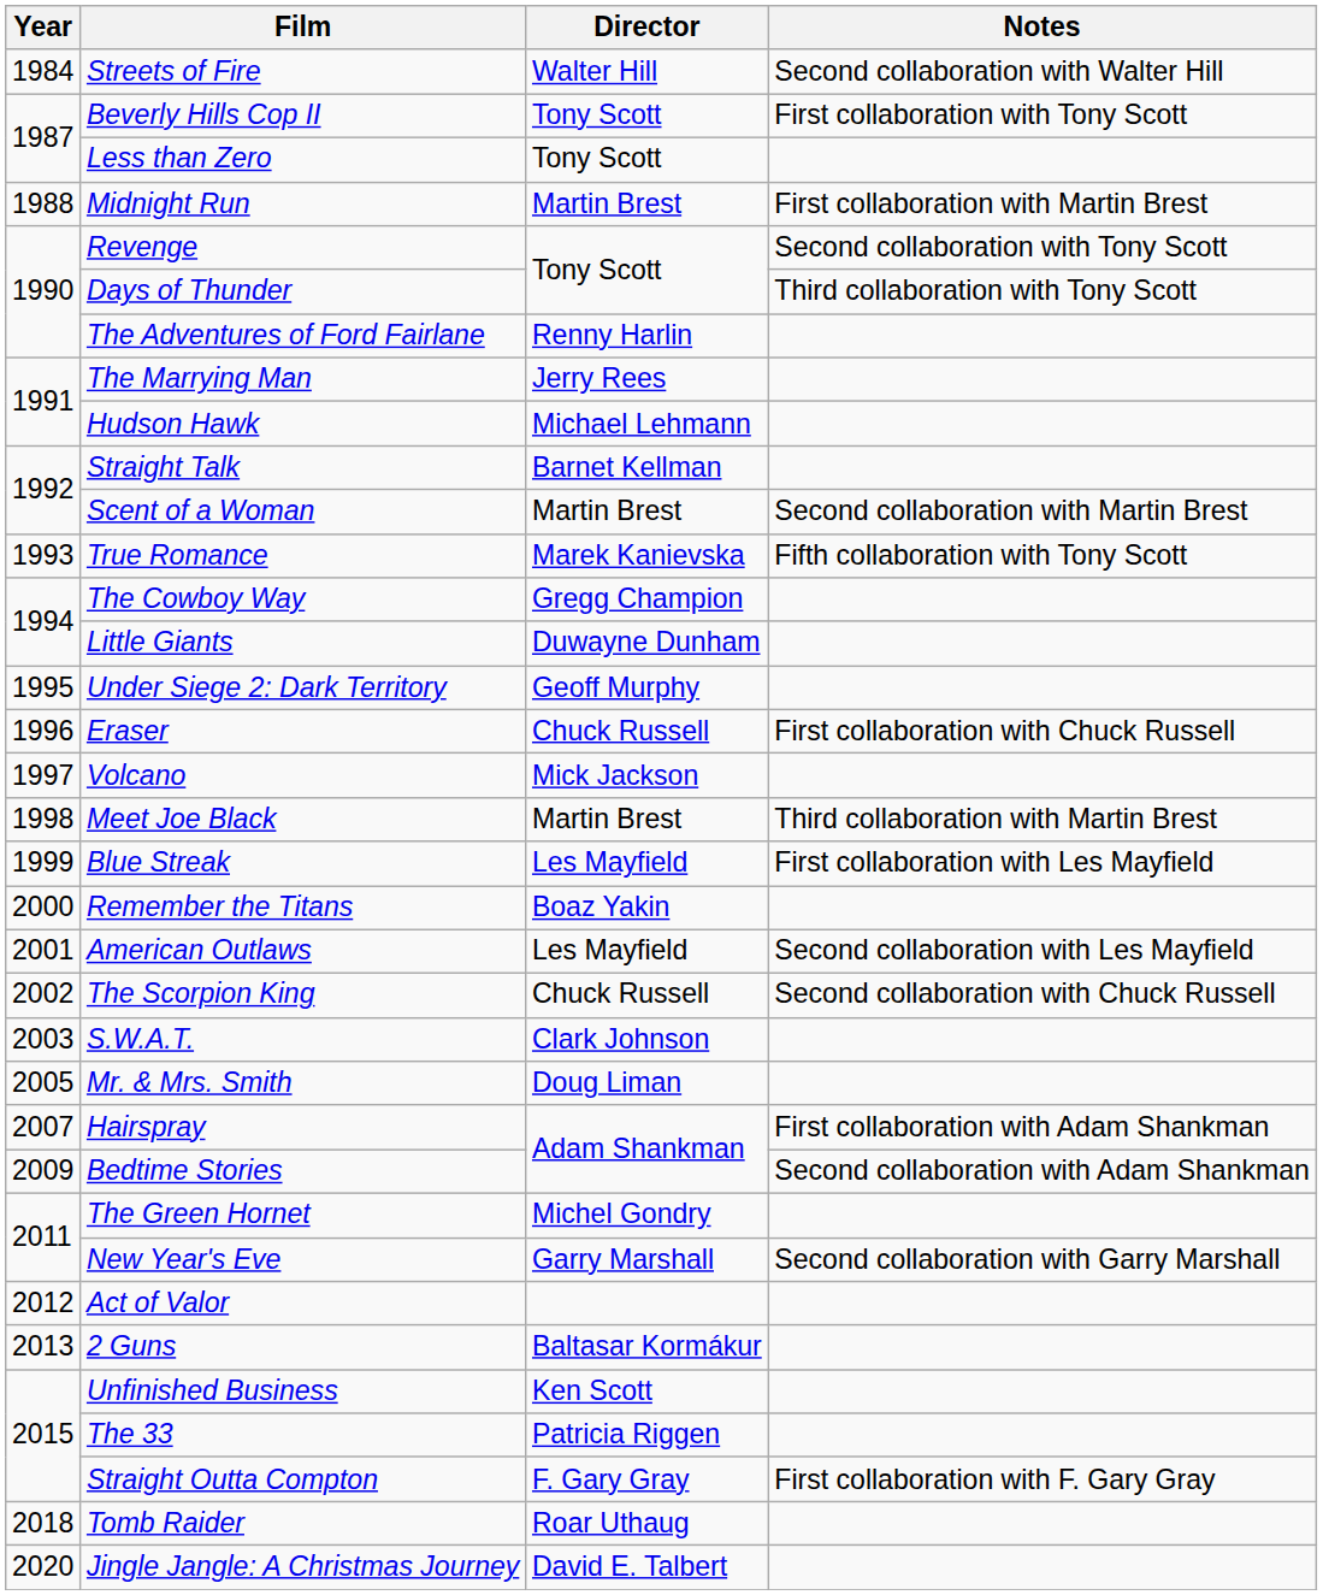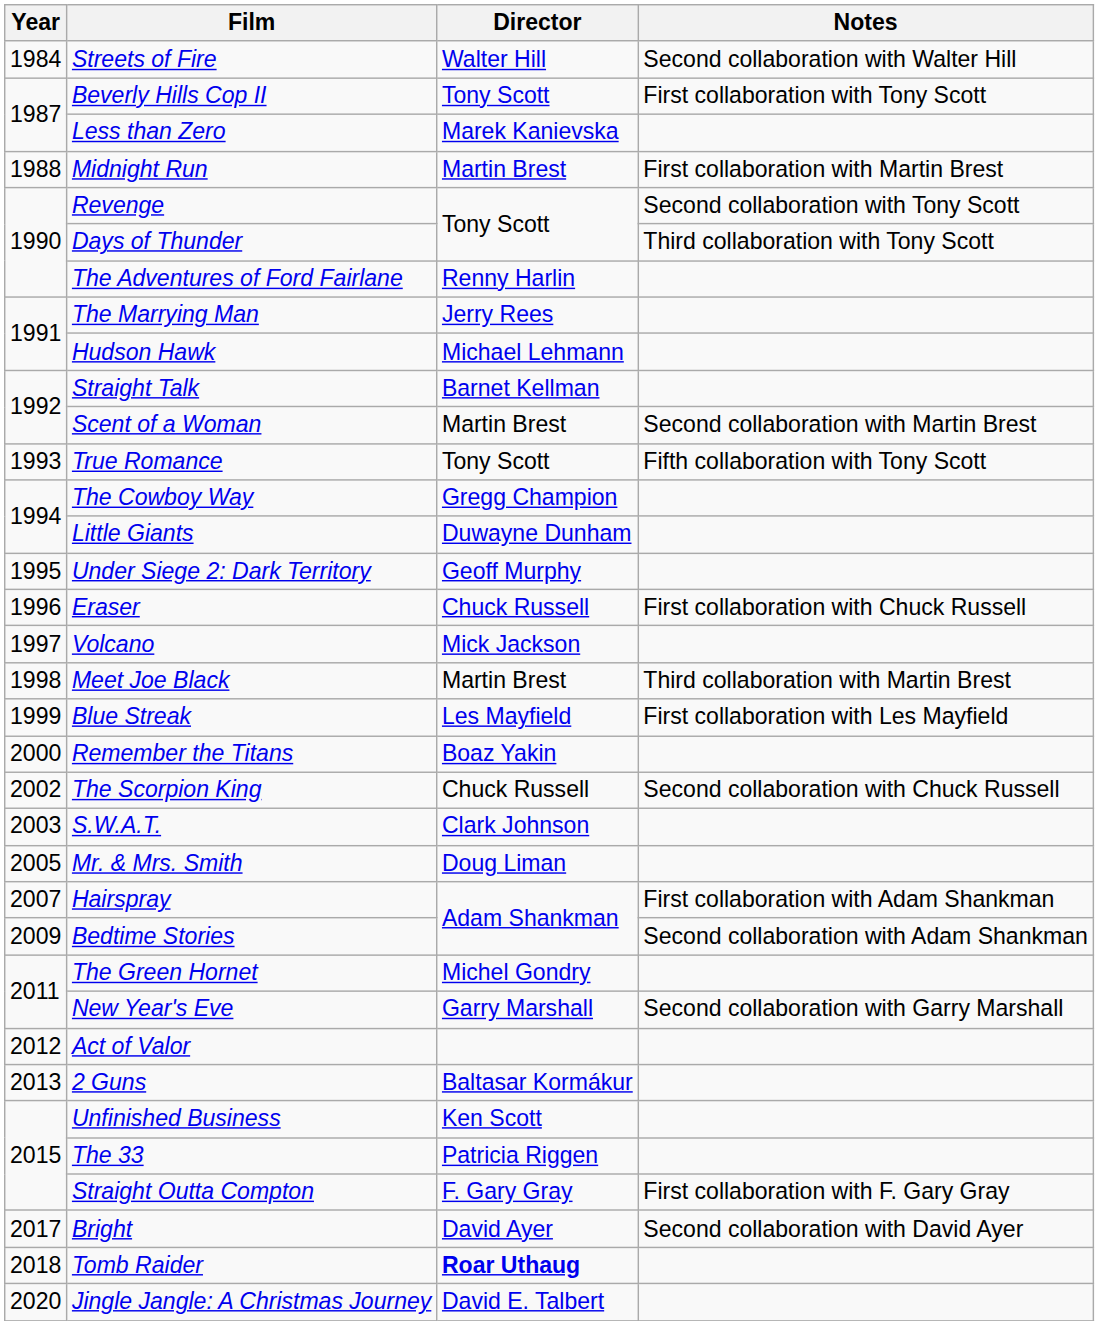 <table class="wikitable">
 <tr>
 <th>Year</th>
 <th>Film</th>
 <th>Director</th>
 <th>Notes</th>
 </tr>
 <tr>
 <td>1984</td>
 <td><em><a href='#'>Streets of Fire</a></em></td>
 <td><a href='#'>Walter Hill</a></td>
 <td>Second collaboration with Walter Hill</td>
 </tr>
 <tr>
 <td rowspan=2>1987</td>
 <td><em><a href='#'>Beverly Hills Cop II</a></em></td>
 <td><a href='#'>Tony Scott</a></td>
 <td>First collaboration with Tony Scott</td>
 </tr>
 <tr>
 <td><em><a href='#'>Less than Zero</a></em></td>
-<td>Tony Scott</td>
+<td><a href='#'>Marek Kanievska</a></td>
 <td></td>
 </tr>
 <tr>
 <td>1988</td>
 <td><em><a href='#'>Midnight Run</a></em></td>
 <td><a href='#'>Martin Brest</a></td>
 <td>First collaboration with Martin Brest</td>
 </tr>
 <tr>
 <td rowspan=3>1990</td>
 <td><em><a href='#'>Revenge</a></em></td>
 <td rowspan=2>Tony Scott</td>
 <td>Second collaboration with Tony Scott</td>
 </tr>
 <tr>
 <td><em><a href='#'>Days of Thunder</a></em></td>
 <td>Third collaboration with Tony Scott</td>
 </tr>
 <tr>
 <td><em><a href='#'>The Adventures of Ford Fairlane</a></em></td>
 <td><a href='#'>Renny Harlin</a></td>
 <td></td>
 </tr>
 <tr>
 <td rowspan=2>1991</td>
 <td><em><a href='#'>The Marrying Man</a></em></td>
 <td><a href='#'>Jerry Rees</a></td>
 <td></td>
 </tr>
 <tr>
 <td><em><a href='#'>Hudson Hawk</a></em></td>
 <td><a href='#'>Michael Lehmann</a></td>
 <td></td>
 </tr>
 <tr>
 <td rowspan=2>1992</td>
 <td><em><a href='#'>Straight Talk</a></em></td>
 <td><a href='#'>Barnet Kellman</a></td>
 <td></td>
 </tr>
 <tr>
 <td><em><a href='#'>Scent of a Woman</a></em></td>
 <td>Martin Brest</td>
 <td>Second collaboration with Martin Brest</td>
 </tr>
 <tr>
 <td>1993</td>
 <td><em><a href='#'>True Romance</a></em></td>
-<td><a href='#'>Marek Kanievska</a></td>
+<td>Tony Scott</td>
 <td>Fifth collaboration with Tony Scott</td>
 </tr>
 <tr>
 <td rowspan=2>1994</td>
 <td><em><a href='#'>The Cowboy Way</a></em></td>
 <td><a href='#'>Gregg Champion</a></td>
 <td></td>
 </tr>
 <tr>
 <td><em><a href='#'>Little Giants</a></em></td>
 <td><a href='#'>Duwayne Dunham</a></td>
 <td></td>
 </tr>
 <tr>
 <td>1995</td>
 <td><em><a href='#'>Under Siege 2: Dark Territory</a></em></td>
 <td><a href='#'>Geoff Murphy</a></td>
 <td></td>
 </tr>
 <tr>
 <td>1996</td>
 <td><em><a href='#'>Eraser</a></em></td>
 <td><a href='#'>Chuck Russell</a></td>
 <td>First collaboration with Chuck Russell</td>
 </tr>
 <tr>
 <td>1997</td>
 <td><em><a href='#'>Volcano</a></em></td>
 <td><a href='#'>Mick Jackson</a></td>
 <td></td>
 </tr>
 <tr>
 <td>1998</td>
 <td><em><a href='#'>Meet Joe Black</a></em></td>
 <td>Martin Brest</td>
 <td>Third collaboration with Martin Brest</td>
 </tr>
 <tr>
 <td>1999</td>
 <td><em><a href='#'>Blue Streak</a></em></td>
 <td><a href='#'>Les Mayfield</a></td>
 <td>First collaboration with Les Mayfield</td>
 </tr>
 <tr>
 <td>2000</td>
 <td><em><a href='#'>Remember the Titans</a></em></td>
 <td><a href='#'>Boaz Yakin</a></td>
 <td></td>
-</tr>
-<tr>
-<td>2001</td>
-<td><em><a href='#'>American Outlaws</a></em></td>
-<td>Les Mayfield</td>
-<td>Second collaboration with Les Mayfield</td>
 </tr>
 <tr>
 <td>2002</td>
 <td><em><a href='#'>The Scorpion King</a></em></td>
 <td>Chuck Russell</td>
 <td>Second collaboration with Chuck Russell</td>
 </tr>
 <tr>
 <td>2003</td>
 <td><em><a href='#'>S.W.A.T.</a></em></td>
 <td><a href='#'>Clark Johnson</a></td>
 <td></td>
 </tr>
 <tr>
 <td>2005</td>
 <td><em><a href='#'>Mr. & Mrs. Smith</a></em></td>
 <td><a href='#'>Doug Liman</a></td>
 <td></td>
 </tr>
 <tr>
 <td>2007</td>
 <td><em><a href='#'>Hairspray</a></em></td>
 <td rowspan=2><a href='#'>Adam Shankman</a></td>
 <td>First collaboration with Adam Shankman</td>
 </tr>
 <tr>
 <td>2009</td>
 <td><em><a href='#'>Bedtime Stories</a></em></td>
 <td>Second collaboration with Adam Shankman</td>
 </tr>
 <tr>
 <td rowspan=2>2011</td>
 <td><em><a href='#'>The Green Hornet</a></em></td>
 <td><a href='#'>Michel Gondry</a></td>
 <td></td>
 </tr>
 <tr>
 <td><em><a href='#'>New Year's Eve</a></em></td>
 <td><a href='#'>Garry Marshall</a></td>
 <td>Second collaboration with Garry Marshall</td>
 </tr>
 <tr>
 <td>2012</td>
 <td><em><a href='#'>Act of Valor</a></em></td>
 <td></td>
 <td></td>
 </tr>
 <tr>
 <td>2013</td>
 <td><em><a href='#'>2 Guns</a></em></td>
 <td><a href='#'>Baltasar Kormákur</a></td>
 <td></td>
 </tr>
 <tr>
 <td rowspan=3>2015</td>
 <td><em><a href='#'>Unfinished Business</a></em></td>
 <td><a href='#'>Ken Scott</a></td>
 <td></td>
 </tr>
 <tr>
 <td><em><a href='#'>The 33</a></em></td>
 <td><a href='#'>Patricia Riggen</a></td>
 <td></td>
 </tr>
 <tr>
 <td><em><a href='#'>Straight Outta Compton</a></em></td>
 <td><a href='#'>F. Gary Gray</a></td>
 <td>First collaboration with F. Gary Gray</td>
 </tr>
 <tr>
+<td>2017</td>
+<td><em><a href='#'>Bright</a></em></td>
+<td><a href='#'>David Ayer</a></td>
+<td>Second collaboration with David Ayer</td>
+</tr>
+<tr>
 <td>2018</td>
 <td><em><a href='#'>Tomb Raider</a></em></td>
-<td><a href='#'>Roar Uthaug</a></td>
+<td><strong><a href='#'>Roar Uthaug</a></strong></td>
 <td></td>
 </tr>
 <tr>
 <td>2020</td>
 <td><em><a href='#'>Jingle Jangle: A Christmas Journey</a></em></td>
 <td><a href='#'>David E. Talbert</a></td>
 <td></td>
 </tr>
 </table>
